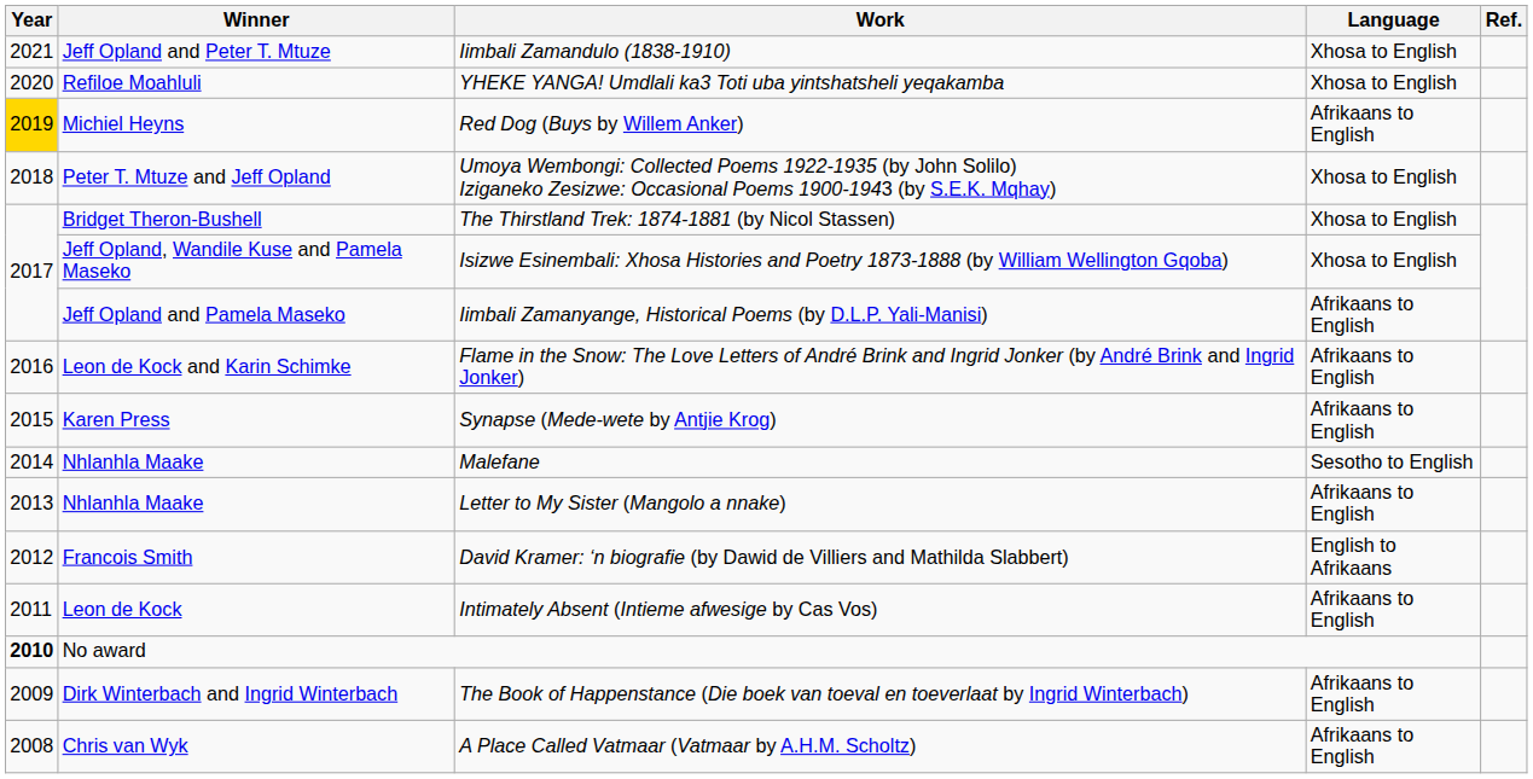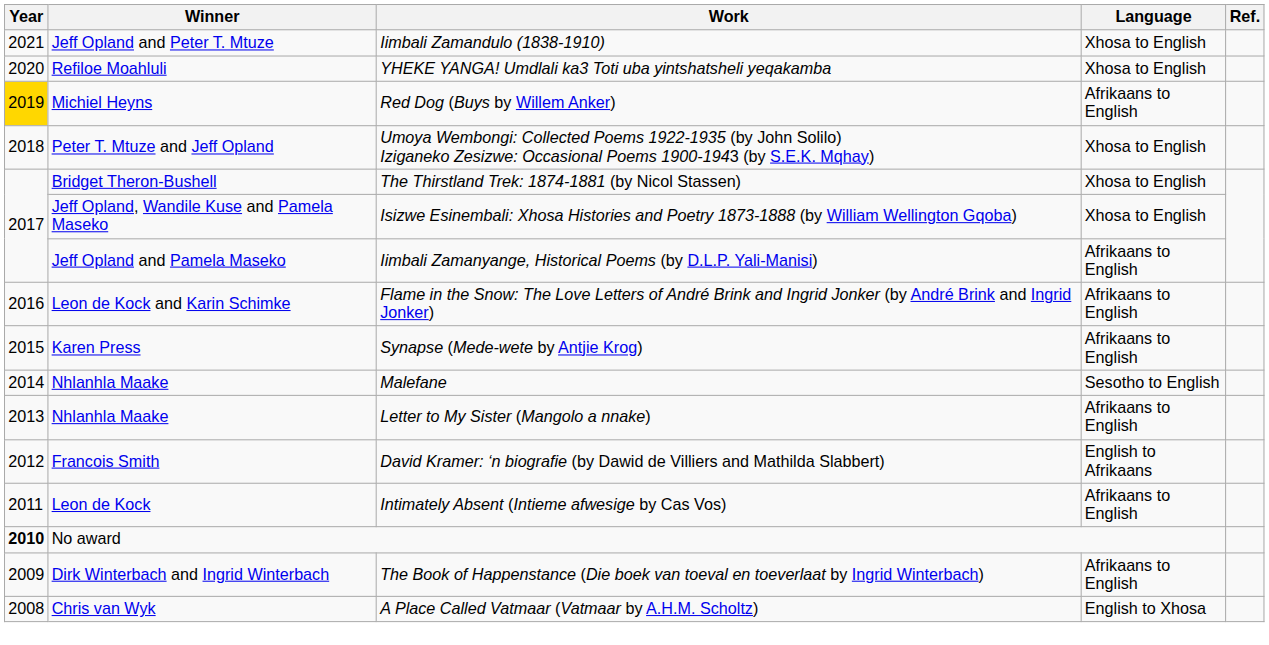 <table class="wikitable sortable">
 <tr>
 <th>Year</th>
 <th>Winner</th>
 <th>Work</th>
 <th>Language</th>
 <th>Ref.</th>
 </tr>
 <tr>
 <td>2021</td>
 <td><a href='#'>Jeff Opland</a> and <a href='#'>Peter T. Mtuze</a></td>
 <td><em>Iimbali Zamandulo (1838-1910)</em></td>
 <td>Xhosa to English</td>
 <td></td>
 </tr>
 <tr>
 <td>2020</td>
 <td><a href='#'>Refiloe Moahluli</a></td>
 <td><em>YHEKE YANGA! Umdlali ka3 Toti uba yintshatsheli yeqakamba</em></td>
 <td>Xhosa to English</td>
 <td></td>
 </tr>
 <tr>
 <td style="background: gold;">2019</td>
 <td><a href='#'>Michiel Heyns</a></td>
 <td><em>Red Dog</em> (<em>Buys</em> by <a href='#'>Willem Anker</a>)</td>
 <td>Afrikaans to English</td>
 <td></td>
 </tr>
 <tr>
 <td>2018</td>
 <td><a href='#'>Peter T. Mtuze</a> and <a href='#'>Jeff Opland</a></td>
 <td><em>Umoya Wembongi: Collected Poems 1922-1935</em> (by John Solilo)<br><em>Iziganeko Zesizwe: Occasional Poems 1900-194</em>3 (by <a href='#'>S.E.K. Mqhay</a>)</td>
 <td>Xhosa to English</td>
 <td></td>
 </tr>
 <tr>
 <td rowspan="3">2017</td>
 <td><a href='#'>Bridget Theron-Bushell</a></td>
 <td><em>The Thirstland Trek: 1874-1881</em> (by Nicol Stassen)</td>
 <td>Xhosa to English</td>
 <td rowspan="3"></td>
 </tr>
 <tr>
 <td><a href='#'>Jeff Opland</a>, <a href='#'>Wandile Kuse</a> and <a href='#'>Pamela Maseko</a></td>
 <td><em>Isizwe Esinembali: Xhosa Histories and Poetry 1873-1888</em> (by <a href='#'>William Wellington Gqoba</a>)</td>
 <td>Xhosa to English</td>
 </tr>
 <tr>
 <td><a href='#'>Jeff Opland</a> and <a href='#'>Pamela Maseko</a></td>
 <td><em>Iimbali Zamanyange, Historical Poems</em> (by <a href='#'>D.L.P. Yali-Manisi</a>)</td>
 <td>Afrikaans to English</td>
 </tr>
 <tr>
 <td>2016</td>
 <td><a href='#'>Leon de Kock</a> and <a href='#'>Karin Schimke</a></td>
 <td><em>Flame in the Snow: The Love Letters of André Brink and Ingrid Jonker</em> (by <a href='#'>André Brink</a> and <a href='#'>Ingrid Jonker</a>)</td>
 <td>Afrikaans to English</td>
 <td></td>
 </tr>
 <tr>
 <td>2015</td>
 <td><a href='#'>Karen Press</a></td>
 <td><em>Synapse</em> (<em>Mede-wete</em> by <a href='#'>Antjie Krog</a>)</td>
 <td>Afrikaans to English</td>
 <td></td>
 </tr>
 <tr>
 <td>2014</td>
 <td><a href='#'>Nhlanhla Maake</a></td>
 <td><em>Malefane</em></td>
 <td>Sesotho to English</td>
 <td></td>
 </tr>
 <tr>
 <td>2013</td>
 <td><a href='#'>Nhlanhla Maake</a></td>
 <td><em>Letter to My Sister</em> (<em>Mangolo a nnake</em>)</td>
 <td>Afrikaans to English</td>
 <td></td>
 </tr>
 <tr>
 <td>2012</td>
 <td><a href='#'>Francois Smith</a></td>
 <td><em>David Kramer: ‘n biografie</em> (by Dawid de Villiers and Mathilda Slabbert)</td>
 <td>English to Afrikaans</td>
 <td></td>
 </tr>
 <tr>
 <td>2011</td>
 <td><a href='#'>Leon de Kock</a></td>
 <td><em>Intimately Absent</em> (<em>Intieme afwesige</em> by Cas Vos)</td>
 <td>Afrikaans to English</td>
 <td></td>
 </tr>
 <tr>
 <td><strong>2010</strong></td>
 <td colspan="3">No award</td>
 <td></td>
 </tr>
 <tr>
 <td>2009</td>
 <td><a href='#'>Dirk Winterbach</a> and <a href='#'>Ingrid Winterbach</a></td>
 <td><em>The Book of Happenstance</em> (<em>Die boek van toeval en toeverlaat</em> by <a href='#'>Ingrid Winterbach</a>)</td>
 <td>Afrikaans to English</td>
 <td></td>
 </tr>
 <tr>
 <td>2008</td>
 <td><a href='#'>Chris van Wyk</a></td>
 <td><em>A Place Called Vatmaar</em> (<em>Vatmaar</em> by <a href='#'>A.H.M. Scholtz</a>)</td>
-<td>Afrikaans to English</td>
+<td>English to Xhosa</td>
 <td></td>
 </tr>
 </table>
